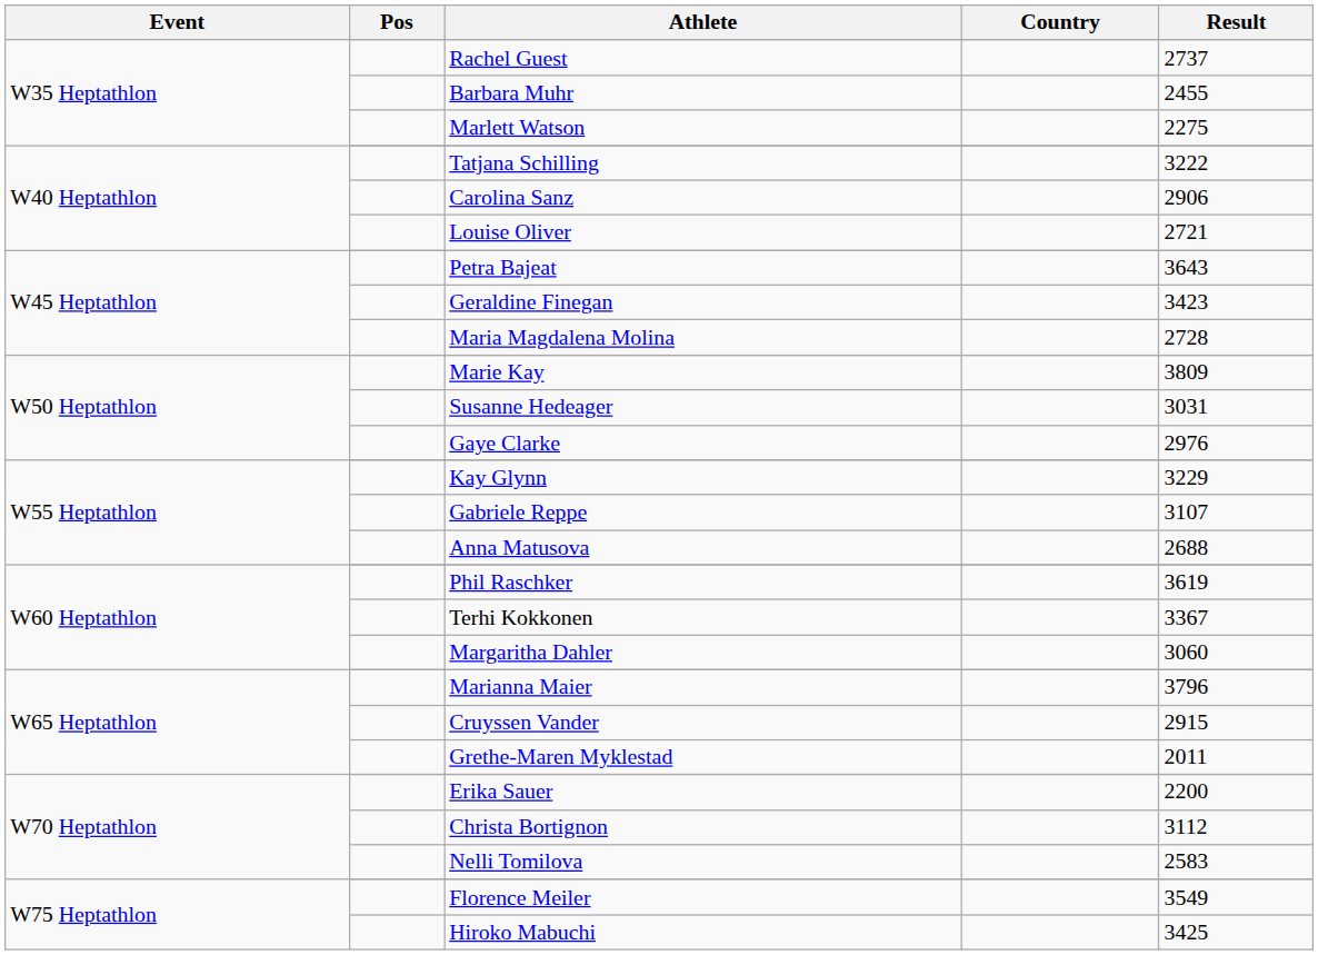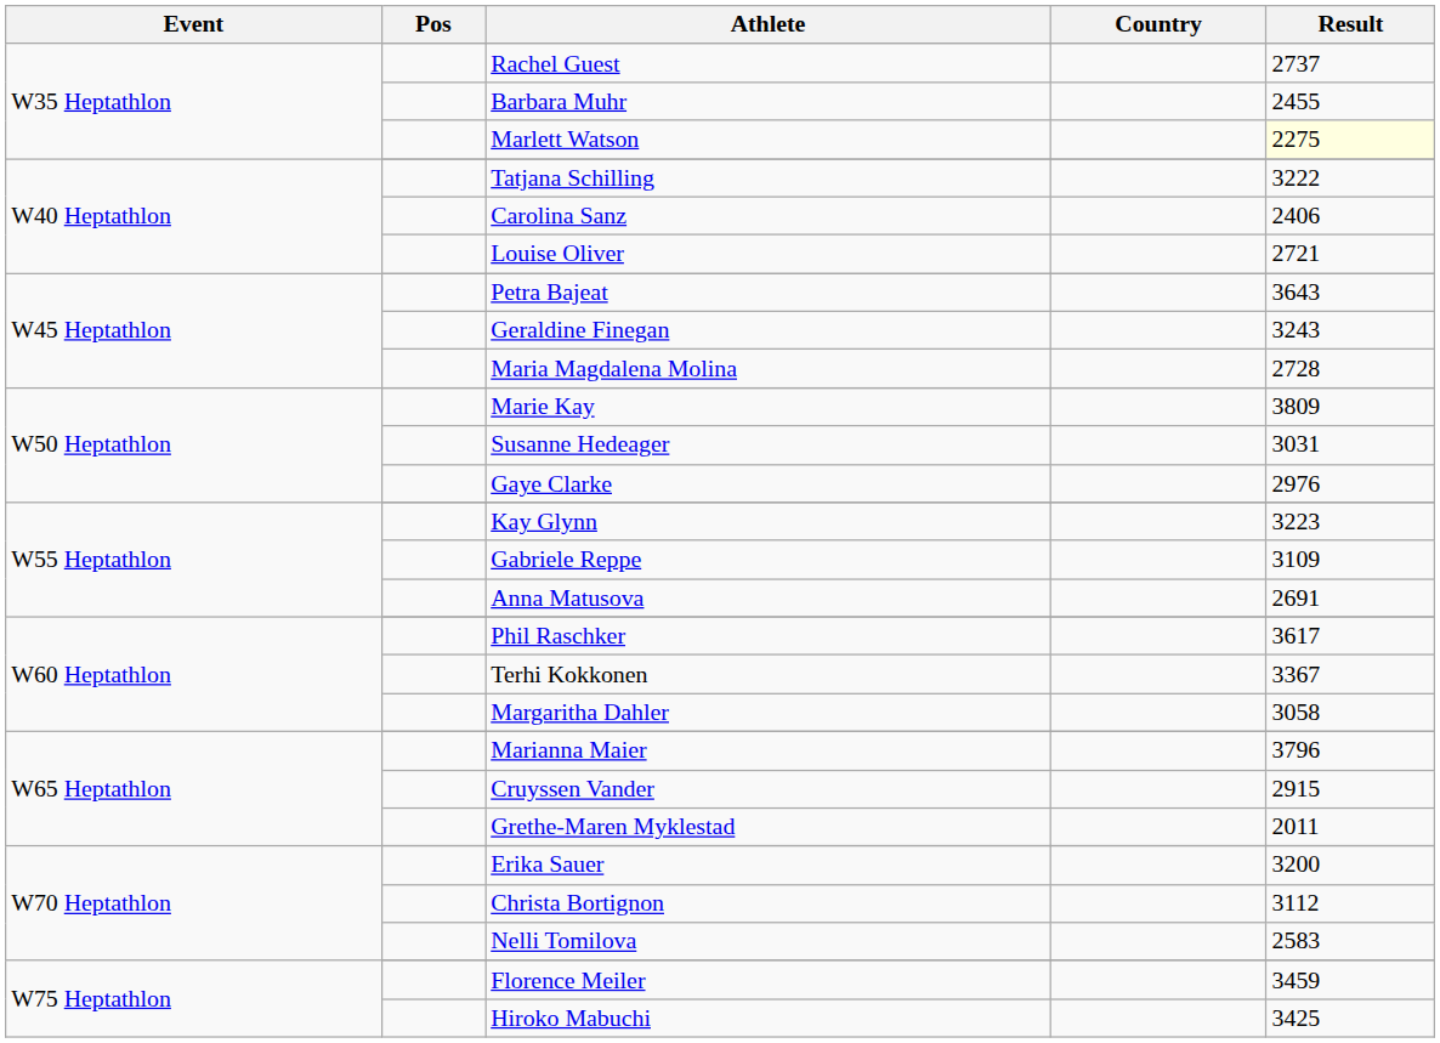 <table class="wikitable" style="width:60%;">
 <tr>
 <th>Event</th>
 <th>Pos</th>
 <th>Athlete</th>
 <th>Country</th>
 <th>Result</th>
 </tr>
 <tr>
 <td rowspan="4">W35 <a href='#'>Heptathlon</a></td>
 </tr>
 <tr>
 <td align=center></td>
 <td align=left><a href='#'>Rachel Guest</a></td>
 <td align=left></td>
 <td>2737</td>
 </tr>
 <tr>
 <td align=center></td>
 <td align=left><a href='#'>Barbara Muhr</a></td>
 <td align=left></td>
 <td>2455</td>
 </tr>
 <tr>
 <td align=center></td>
 <td align=left><a href='#'>Marlett Watson</a></td>
 <td align=left></td>
-<td>2275</td>
+<td style="background: lightyellow;">2275</td>
 </tr>
 <tr>
 <td rowspan="4">W40 <a href='#'>Heptathlon</a></td>
 </tr>
 <tr>
 <td align=center></td>
 <td align=left><a href='#'>Tatjana Schilling</a></td>
 <td align=left></td>
 <td>3222</td>
 </tr>
 <tr>
 <td align=center></td>
 <td align=left><a href='#'>Carolina Sanz</a></td>
 <td align=left></td>
-<td>2906</td>
+<td>2406</td>
 </tr>
 <tr>
 <td align=center></td>
 <td align=left><a href='#'>Louise Oliver</a></td>
 <td align=left></td>
 <td>2721</td>
 </tr>
 <tr>
 <td rowspan="4">W45 <a href='#'>Heptathlon</a></td>
 </tr>
 <tr>
 <td align=center></td>
 <td align=left><a href='#'>Petra Bajeat</a></td>
 <td align=left></td>
 <td>3643</td>
 </tr>
 <tr>
 <td align=center></td>
 <td align=left><a href='#'>Geraldine Finegan</a></td>
 <td align=left></td>
-<td>3423</td>
+<td>3243</td>
 </tr>
 <tr>
 <td align=center></td>
 <td align=left><a href='#'>Maria Magdalena Molina</a></td>
 <td align=left></td>
 <td>2728</td>
 </tr>
 <tr>
 <td rowspan="4">W50 <a href='#'>Heptathlon</a></td>
 </tr>
 <tr>
 <td align=center></td>
 <td align=left><a href='#'>Marie Kay</a></td>
 <td align=left></td>
 <td>3809</td>
 </tr>
 <tr>
 <td align=center></td>
 <td align=left><a href='#'>Susanne Hedeager</a></td>
 <td align=left></td>
 <td>3031</td>
 </tr>
 <tr>
 <td align=center></td>
 <td align=left><a href='#'>Gaye Clarke</a></td>
 <td align=left></td>
 <td>2976</td>
 </tr>
 <tr>
 <td rowspan="4">W55 <a href='#'>Heptathlon</a></td>
 </tr>
 <tr>
 <td align=center></td>
 <td align=left><a href='#'>Kay Glynn</a></td>
 <td align=left></td>
-<td>3229</td>
+<td>3223</td>
 </tr>
 <tr>
 <td align=center></td>
 <td align=left><a href='#'>Gabriele Reppe</a></td>
 <td align=left></td>
-<td>3107</td>
+<td>3109</td>
 </tr>
 <tr>
 <td align=center></td>
 <td align=left><a href='#'>Anna Matusova</a></td>
 <td align=left></td>
-<td>2688</td>
+<td>2691</td>
 </tr>
 <tr>
 <td rowspan="4">W60 <a href='#'>Heptathlon</a></td>
 </tr>
 <tr>
 <td align=center></td>
 <td align=left><a href='#'>Phil Raschker</a></td>
 <td align=left></td>
-<td>3619</td>
+<td>3617</td>
 </tr>
 <tr>
 <td align=center></td>
 <td align=left>Terhi Kokkonen</td>
 <td align=left></td>
 <td>3367</td>
 </tr>
 <tr>
 <td align=center></td>
 <td align=left><a href='#'>Margaritha Dahler</a></td>
 <td align=left></td>
-<td>3060</td>
+<td>3058</td>
 </tr>
 <tr>
 <td rowspan="4">W65 <a href='#'>Heptathlon</a></td>
 </tr>
 <tr>
 <td align=center></td>
 <td align=left><a href='#'>Marianna Maier</a></td>
 <td align=left></td>
 <td>3796</td>
 </tr>
 <tr>
 <td align=center></td>
 <td align=left><a href='#'>Cruyssen Vander</a></td>
 <td align=left></td>
 <td>2915</td>
 </tr>
 <tr>
 <td align=center></td>
 <td align=left><a href='#'>Grethe-Maren Myklestad</a></td>
 <td align=left></td>
 <td>2011</td>
 </tr>
 <tr>
 <td rowspan="4">W70 <a href='#'>Heptathlon</a></td>
 </tr>
 <tr>
 <td align=center></td>
 <td align=left><a href='#'>Erika Sauer</a></td>
 <td align=left></td>
-<td>2200</td>
+<td>3200</td>
 </tr>
 <tr>
 <td align=center></td>
 <td align=left><a href='#'>Christa Bortignon</a></td>
 <td align=left></td>
 <td>3112</td>
 </tr>
 <tr>
 <td align=center></td>
 <td align=left><a href='#'>Nelli Tomilova</a></td>
 <td align=left></td>
 <td>2583</td>
 </tr>
 <tr>
 <td rowspan="3">W75 <a href='#'>Heptathlon</a></td>
 </tr>
 <tr>
 <td align=center></td>
 <td align=left><a href='#'>Florence Meiler</a></td>
 <td align=left></td>
-<td>3549</td>
+<td>3459</td>
 </tr>
 <tr>
 <td align=center></td>
 <td align=left><a href='#'>Hiroko Mabuchi</a></td>
 <td align=left></td>
 <td>3425</td>
 </tr>
 </table>
